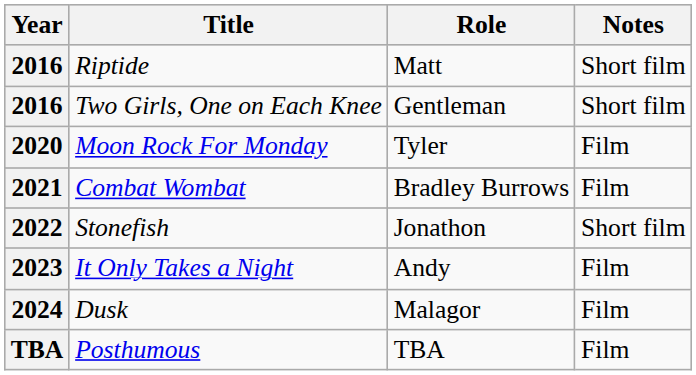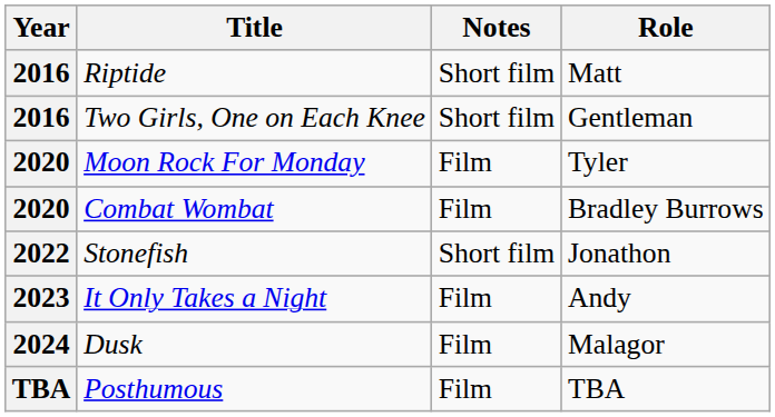 <table class="wikitable sortable plainrowheaders">
 <tr>
 <th scope="col">Year</th>
 <th scope="col">Title</th>
+<th scope="col" class="unsortable">Notes</th>
 <th scope="col">Role</th>
-<th scope="col" class="unsortable">Notes</th>
 </tr>
 <tr>
 <th scope="row">2016</th>
 <td><em>Riptide</em></td>
+<td>Short film</td>
 <td>Matt</td>
-<td>Short film</td>
 </tr>
 <tr>
 <th scope="row">2016</th>
 <td><em>Two Girls, One on Each Knee</em></td>
+<td>Short film</td>
 <td>Gentleman</td>
-<td>Short film</td>
 </tr>
 <tr>
 <th scope="row">2020</th>
 <td><em><a href='#'>Moon Rock For Monday</a></em></td>
+<td>Film</td>
 <td>Tyler</td>
-<td>Film</td>
 </tr>
 <tr>
-<th scope="row">2021</th>
+<th scope="row">2020</th>
 <td><em><a href='#'>Combat Wombat</a></em></td>
+<td>Film</td>
 <td>Bradley Burrows</td>
-<td>Film</td>
 </tr>
 <tr>
 <th scope="row">2022</th>
 <td><em>Stonefish</em></td>
+<td>Short film</td>
 <td>Jonathon</td>
-<td>Short film</td>
 </tr>
 <tr>
 <th scope="row">2023</th>
 <td><em><a href='#'>It Only Takes a Night</a></em></td>
+<td>Film</td>
 <td>Andy</td>
-<td>Film</td>
 </tr>
 <tr>
 <th scope="row">2024</th>
 <td><em>Dusk</em></td>
+<td>Film</td>
 <td>Malagor</td>
-<td>Film</td>
 </tr>
 <tr>
 <th>TBA</th>
 <td><em><a href='#'>Posthumous</a></em></td>
+<td>Film</td>
 <td>TBA</td>
-<td>Film</td>
 </tr>
 </table>
